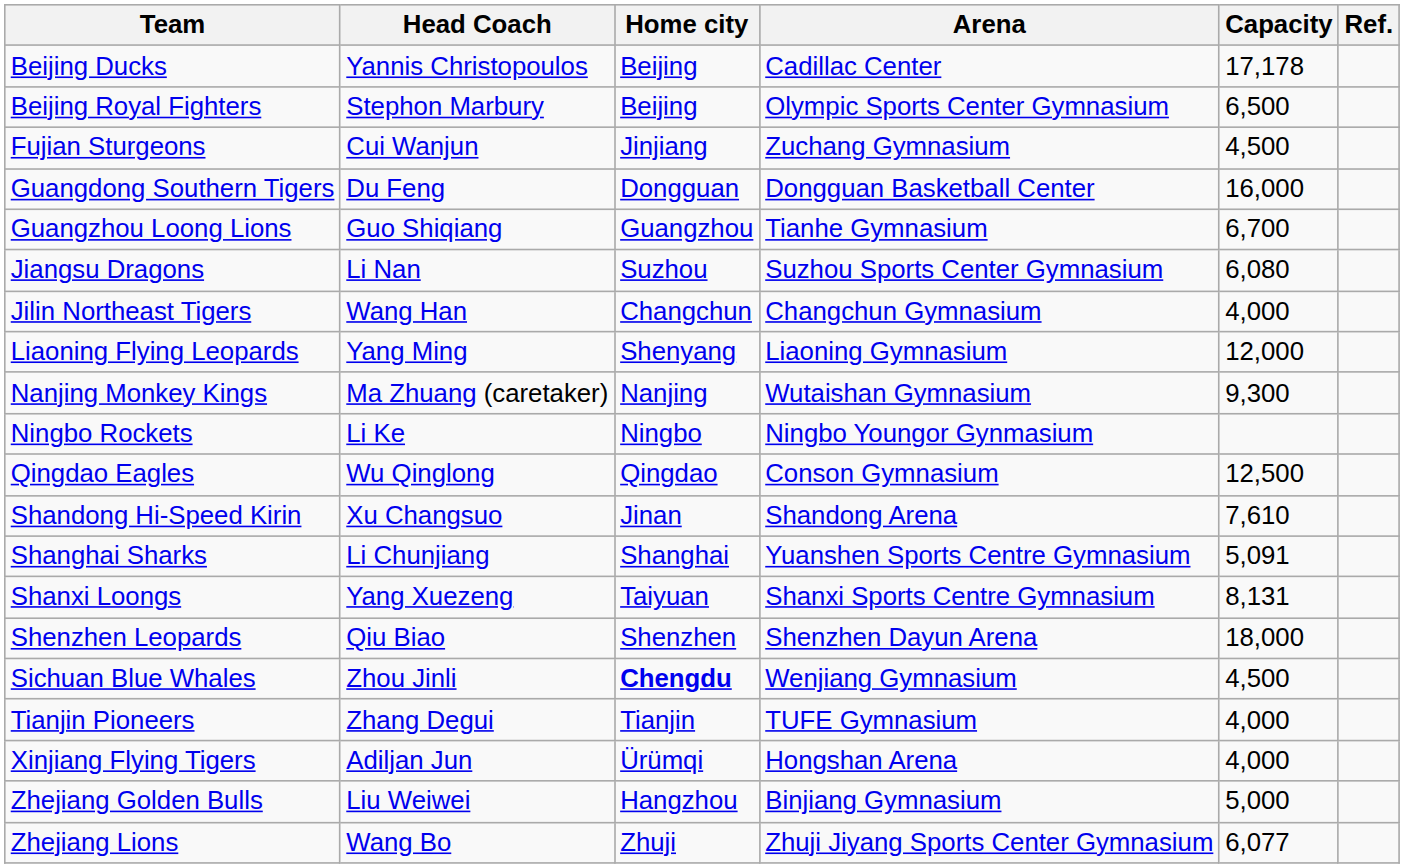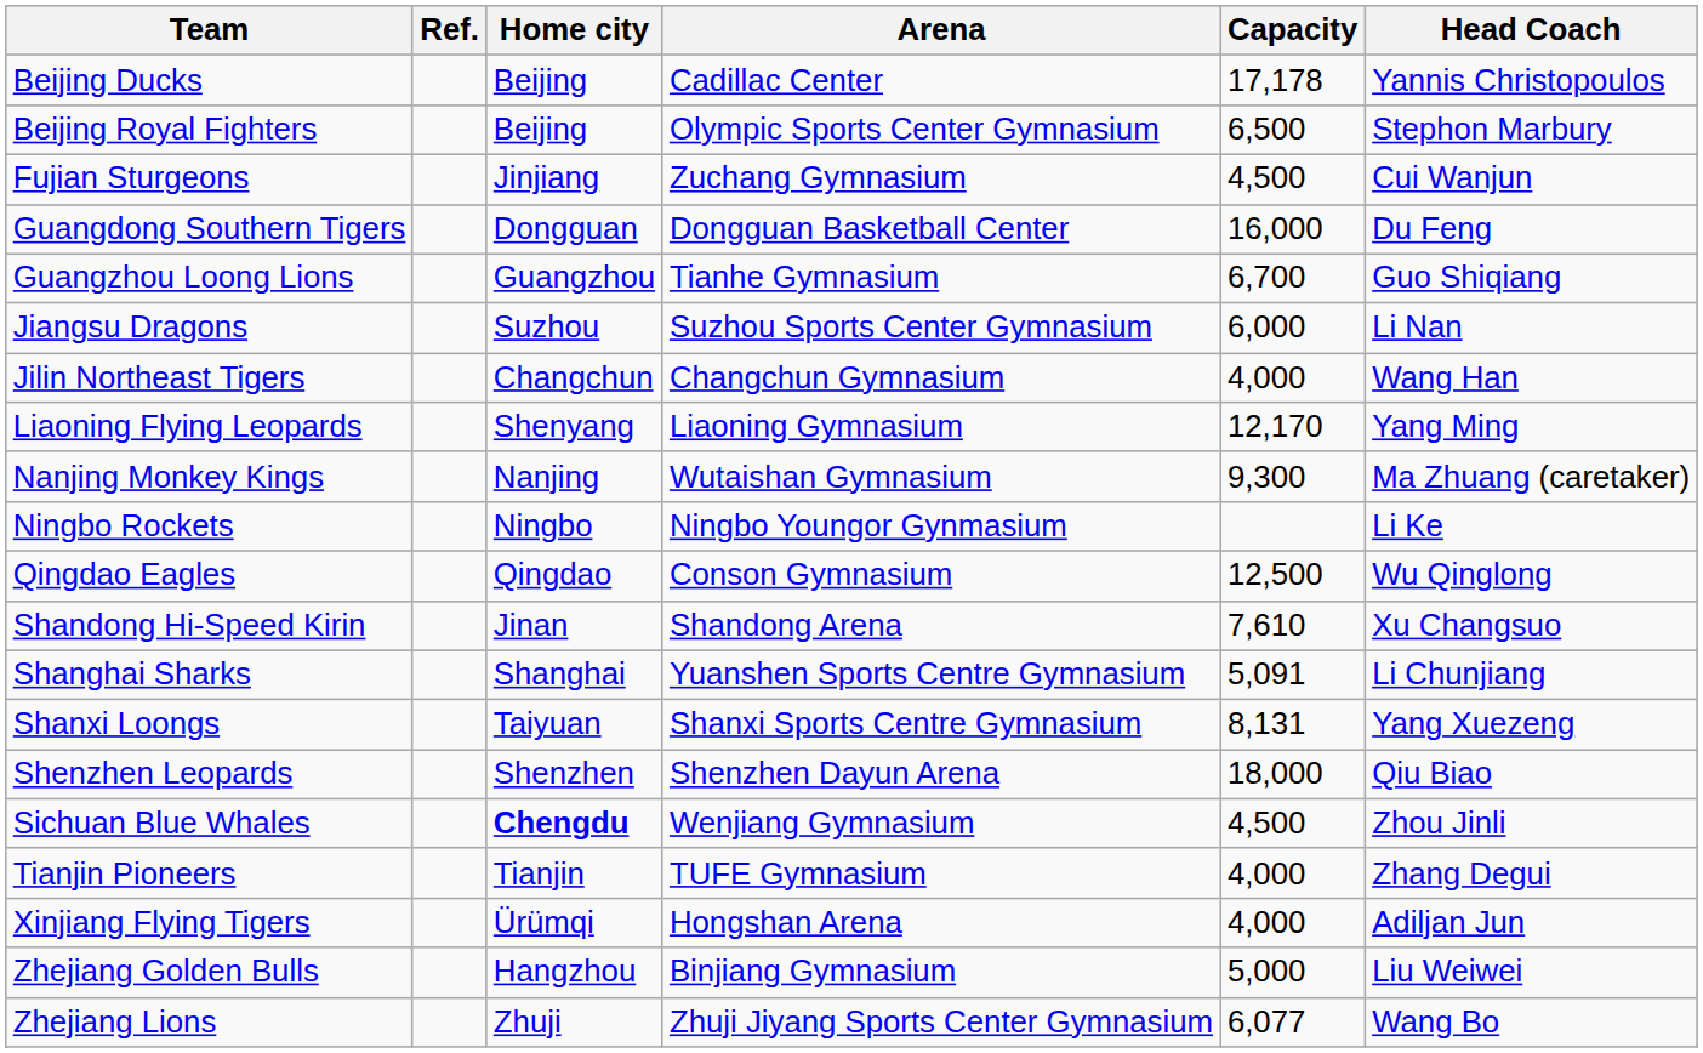 <table class="wikitable sortable">
 <tr>
 <th>Team</th>
-<th>Head Coach</th>
+<th>Ref.</th>
 <th>Home city</th>
 <th>Arena</th>
 <th>Capacity</th>
-<th>Ref.</th>
+<th>Head Coach</th>
 </tr>
 <tr>
 <td><a href='#'>Beijing Ducks</a></td>
-<td> <a href='#'>Yannis Christopoulos</a></td>
+<td></td>
 <td><a href='#'>Beijing</a></td>
 <td><a href='#'>Cadillac Center</a></td>
 <td>17,178</td>
-<td></td>
+<td> <a href='#'>Yannis Christopoulos</a></td>
 </tr>
 <tr>
 <td><a href='#'>Beijing Royal Fighters</a></td>
-<td> <a href='#'>Stephon Marbury</a></td>
+<td></td>
 <td><a href='#'>Beijing</a></td>
 <td><a href='#'>Olympic Sports Center Gymnasium</a></td>
 <td>6,500</td>
-<td></td>
+<td> <a href='#'>Stephon Marbury</a></td>
 </tr>
 <tr>
 <td><a href='#'>Fujian Sturgeons</a></td>
-<td> <a href='#'>Cui Wanjun</a></td>
+<td></td>
 <td><a href='#'>Jinjiang</a></td>
 <td><a href='#'>Zuchang Gymnasium</a></td>
 <td>4,500</td>
-<td></td>
+<td> <a href='#'>Cui Wanjun</a></td>
 </tr>
 <tr>
 <td><a href='#'>Guangdong Southern Tigers</a></td>
-<td> <a href='#'>Du Feng</a></td>
+<td></td>
 <td><a href='#'>Dongguan</a></td>
 <td><a href='#'>Dongguan Basketball Center</a></td>
 <td>16,000</td>
-<td></td>
+<td> <a href='#'>Du Feng</a></td>
 </tr>
 <tr>
 <td><a href='#'>Guangzhou Loong Lions</a></td>
-<td> <a href='#'>Guo Shiqiang</a></td>
+<td></td>
 <td><a href='#'>Guangzhou</a></td>
 <td><a href='#'>Tianhe Gymnasium</a></td>
 <td>6,700</td>
-<td></td>
+<td> <a href='#'>Guo Shiqiang</a></td>
 </tr>
 <tr>
 <td><a href='#'>Jiangsu Dragons</a></td>
-<td> <a href='#'>Li Nan</a></td>
+<td></td>
 <td><a href='#'>Suzhou</a></td>
 <td><a href='#'>Suzhou Sports Center Gymnasium</a></td>
-<td>6,080</td>
-<td></td>
+<td>6,000</td>
+<td> <a href='#'>Li Nan</a></td>
 </tr>
 <tr>
 <td><a href='#'>Jilin Northeast Tigers</a></td>
-<td> <a href='#'>Wang Han</a></td>
+<td></td>
 <td><a href='#'>Changchun</a></td>
 <td><a href='#'>Changchun Gymnasium</a></td>
 <td>4,000</td>
-<td></td>
+<td> <a href='#'>Wang Han</a></td>
 </tr>
 <tr>
 <td><a href='#'>Liaoning Flying Leopards</a></td>
-<td> <a href='#'>Yang Ming</a></td>
+<td></td>
 <td><a href='#'>Shenyang</a></td>
 <td><a href='#'>Liaoning Gymnasium</a></td>
-<td>12,000</td>
-<td></td>
+<td>12,170</td>
+<td> <a href='#'>Yang Ming</a></td>
 </tr>
 <tr>
 <td><a href='#'>Nanjing Monkey Kings</a></td>
-<td> <a href='#'>Ma Zhuang</a> (caretaker)</td>
+<td></td>
 <td><a href='#'>Nanjing</a></td>
 <td><a href='#'>Wutaishan Gymnasium</a></td>
 <td>9,300</td>
-<td></td>
+<td> <a href='#'>Ma Zhuang</a> (caretaker)</td>
 </tr>
 <tr>
 <td><a href='#'>Ningbo Rockets</a></td>
-<td> <a href='#'>Li Ke</a></td>
+<td></td>
 <td><a href='#'>Ningbo</a></td>
 <td><a href='#'>Ningbo Youngor Gynmasium</a></td>
 <td></td>
-<td></td>
+<td> <a href='#'>Li Ke</a></td>
 </tr>
 <tr>
 <td><a href='#'>Qingdao Eagles</a></td>
-<td> <a href='#'>Wu Qinglong</a></td>
+<td></td>
 <td><a href='#'>Qingdao</a></td>
 <td><a href='#'>Conson Gymnasium</a></td>
 <td>12,500</td>
-<td></td>
+<td> <a href='#'>Wu Qinglong</a></td>
 </tr>
 <tr>
 <td><a href='#'>Shandong Hi-Speed Kirin</a></td>
-<td> <a href='#'>Xu Changsuo</a></td>
+<td></td>
 <td><a href='#'>Jinan</a></td>
 <td><a href='#'>Shandong Arena</a></td>
 <td>7,610</td>
-<td></td>
+<td> <a href='#'>Xu Changsuo</a></td>
 </tr>
 <tr>
 <td><a href='#'>Shanghai Sharks</a></td>
-<td> <a href='#'>Li Chunjiang</a></td>
+<td></td>
 <td><a href='#'>Shanghai</a></td>
 <td><a href='#'>Yuanshen Sports Centre Gymnasium</a></td>
 <td>5,091</td>
-<td></td>
+<td> <a href='#'>Li Chunjiang</a></td>
 </tr>
 <tr>
 <td><a href='#'>Shanxi Loongs</a></td>
-<td> <a href='#'>Yang Xuezeng</a></td>
+<td></td>
 <td><a href='#'>Taiyuan</a></td>
 <td><a href='#'>Shanxi Sports Centre Gymnasium</a></td>
 <td>8,131</td>
-<td></td>
+<td> <a href='#'>Yang Xuezeng</a></td>
 </tr>
 <tr>
 <td><a href='#'>Shenzhen Leopards</a></td>
-<td> <a href='#'>Qiu Biao</a></td>
+<td></td>
 <td><a href='#'>Shenzhen</a></td>
 <td><a href='#'>Shenzhen Dayun Arena</a></td>
 <td>18,000</td>
-<td></td>
+<td> <a href='#'>Qiu Biao</a></td>
 </tr>
 <tr>
 <td><a href='#'>Sichuan Blue Whales</a></td>
-<td> <a href='#'>Zhou Jinli</a></td>
+<td></td>
 <td><strong><a href='#'>Chengdu</a></strong></td>
 <td><a href='#'>Wenjiang Gymnasium</a></td>
 <td>4,500</td>
-<td></td>
+<td> <a href='#'>Zhou Jinli</a></td>
 </tr>
 <tr>
 <td><a href='#'>Tianjin Pioneers</a></td>
-<td> <a href='#'>Zhang Degui</a></td>
+<td></td>
 <td><a href='#'>Tianjin</a></td>
 <td><a href='#'>TUFE Gymnasium</a></td>
 <td>4,000</td>
-<td></td>
+<td> <a href='#'>Zhang Degui</a></td>
 </tr>
 <tr>
 <td><a href='#'>Xinjiang Flying Tigers</a></td>
-<td> <a href='#'>Adiljan Jun</a></td>
+<td></td>
 <td><a href='#'>Ürümqi</a></td>
 <td><a href='#'>Hongshan Arena</a></td>
 <td>4,000</td>
-<td></td>
+<td> <a href='#'>Adiljan Jun</a></td>
 </tr>
 <tr>
 <td><a href='#'>Zhejiang Golden Bulls</a></td>
-<td> <a href='#'>Liu Weiwei</a></td>
+<td></td>
 <td><a href='#'>Hangzhou</a></td>
 <td><a href='#'>Binjiang Gymnasium</a></td>
 <td>5,000</td>
-<td></td>
+<td> <a href='#'>Liu Weiwei</a></td>
 </tr>
 <tr>
 <td><a href='#'>Zhejiang Lions</a></td>
-<td> <a href='#'>Wang Bo</a></td>
+<td></td>
 <td><a href='#'>Zhuji</a></td>
 <td><a href='#'>Zhuji Jiyang Sports Center Gymnasium</a></td>
 <td>6,077</td>
-<td></td>
+<td> <a href='#'>Wang Bo</a></td>
 </tr>
 </table>
